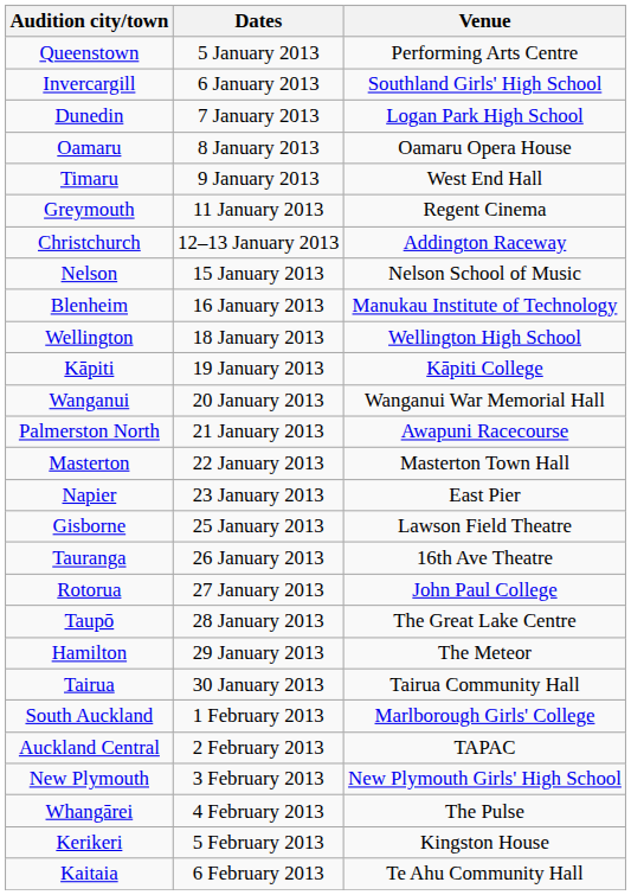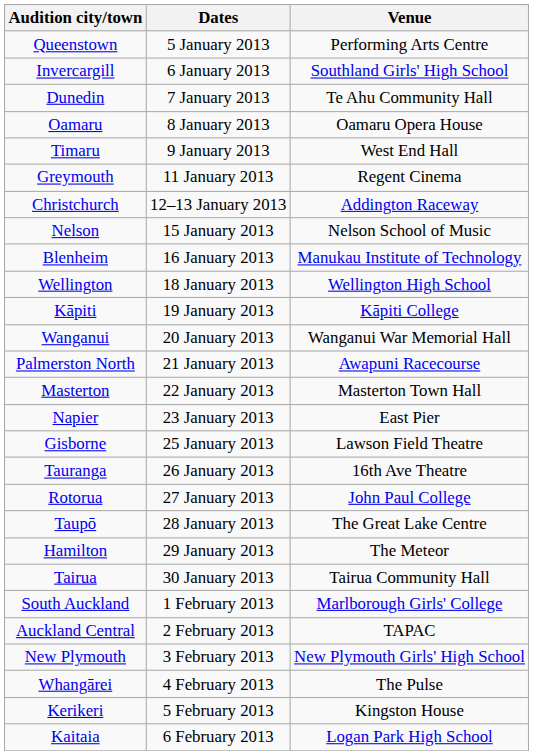 <table class=wikitable style=text-align:center;>
 <tr>
 <th>Audition city/town</th>
 <th>Dates</th>
 <th>Venue</th>
 </tr>
 <tr>
 <td><a href='#'>Queenstown</a></td>
 <td>5 January 2013</td>
 <td>Performing Arts Centre</td>
 </tr>
 <tr>
 <td><a href='#'>Invercargill</a></td>
 <td>6 January 2013</td>
 <td><a href='#'>Southland Girls' High School</a></td>
 </tr>
 <tr>
 <td><a href='#'>Dunedin</a></td>
 <td>7 January 2013</td>
-<td><a href='#'>Logan Park High School</a></td>
+<td>Te Ahu Community Hall</td>
 </tr>
 <tr>
 <td><a href='#'>Oamaru</a></td>
 <td>8 January 2013</td>
 <td>Oamaru Opera House</td>
 </tr>
 <tr>
 <td><a href='#'>Timaru</a></td>
 <td>9 January 2013</td>
 <td>West End Hall</td>
 </tr>
 <tr>
 <td><a href='#'>Greymouth</a></td>
 <td>11 January 2013</td>
 <td>Regent Cinema</td>
 </tr>
 <tr>
 <td><a href='#'>Christchurch</a></td>
 <td>12–13 January 2013</td>
 <td><a href='#'>Addington Raceway</a></td>
 </tr>
 <tr>
 <td><a href='#'>Nelson</a></td>
 <td>15 January 2013</td>
 <td>Nelson School of Music</td>
 </tr>
 <tr>
 <td><a href='#'>Blenheim</a></td>
 <td>16 January 2013</td>
 <td><a href='#'>Manukau Institute of Technology</a></td>
 </tr>
 <tr>
 <td><a href='#'>Wellington</a></td>
 <td>18 January 2013</td>
 <td><a href='#'>Wellington High School</a></td>
 </tr>
 <tr>
 <td><a href='#'>Kāpiti</a></td>
 <td>19 January 2013</td>
 <td><a href='#'>Kāpiti College</a></td>
 </tr>
 <tr>
 <td><a href='#'>Wanganui</a></td>
 <td>20 January 2013</td>
 <td>Wanganui War Memorial Hall</td>
 </tr>
 <tr>
 <td><a href='#'>Palmerston North</a></td>
 <td>21 January 2013</td>
 <td><a href='#'>Awapuni Racecourse</a></td>
 </tr>
 <tr>
 <td><a href='#'>Masterton</a></td>
 <td>22 January 2013</td>
 <td>Masterton Town Hall</td>
 </tr>
 <tr>
 <td><a href='#'>Napier</a></td>
 <td>23 January 2013</td>
 <td>East Pier</td>
 </tr>
 <tr>
 <td><a href='#'>Gisborne</a></td>
 <td>25 January 2013</td>
 <td>Lawson Field Theatre</td>
 </tr>
 <tr>
 <td><a href='#'>Tauranga</a></td>
 <td>26 January 2013</td>
 <td>16th Ave Theatre</td>
 </tr>
 <tr>
 <td><a href='#'>Rotorua</a></td>
 <td>27 January 2013</td>
 <td><a href='#'>John Paul College</a></td>
 </tr>
 <tr>
 <td><a href='#'>Taupō</a></td>
 <td>28 January 2013</td>
 <td>The Great Lake Centre</td>
 </tr>
 <tr>
 <td><a href='#'>Hamilton</a></td>
 <td>29 January 2013</td>
 <td>The Meteor</td>
 </tr>
 <tr>
 <td><a href='#'>Tairua</a></td>
 <td>30 January 2013</td>
 <td>Tairua Community Hall</td>
 </tr>
 <tr>
 <td><a href='#'>South Auckland</a></td>
 <td>1 February 2013</td>
 <td><a href='#'>Marlborough Girls' College</a></td>
 </tr>
 <tr>
 <td><a href='#'>Auckland Central</a></td>
 <td>2 February 2013</td>
 <td>TAPAC</td>
 </tr>
 <tr>
 <td><a href='#'>New Plymouth</a></td>
 <td>3 February 2013</td>
 <td><a href='#'>New Plymouth Girls' High School</a></td>
 </tr>
 <tr>
 <td><a href='#'>Whangārei</a></td>
 <td>4 February 2013</td>
 <td>The Pulse</td>
 </tr>
 <tr>
 <td><a href='#'>Kerikeri</a></td>
 <td>5 February 2013</td>
 <td>Kingston House</td>
 </tr>
 <tr>
 <td><a href='#'>Kaitaia</a></td>
 <td>6 February 2013</td>
-<td>Te Ahu Community Hall</td>
+<td><a href='#'>Logan Park High School</a></td>
 </tr>
 <tr>
 </tr>
 </table>
